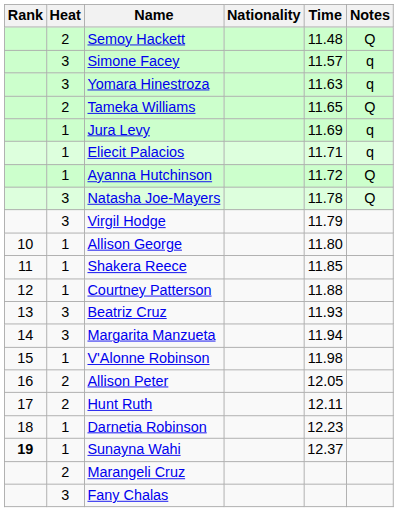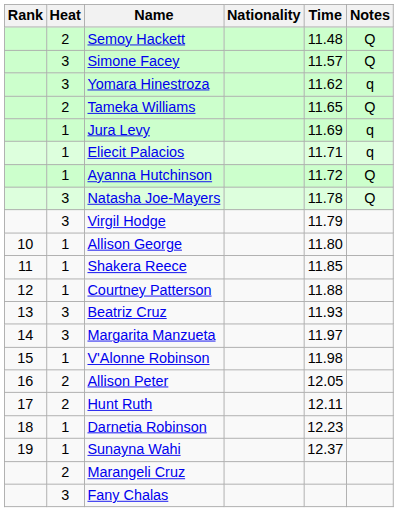 <table class="wikitable sortable" style="text-align:center">
 <tr>
 <th>Rank</th>
 <th>Heat</th>
 <th>Name</th>
 <th>Nationality</th>
 <th>Time</th>
 <th>Notes</th>
 </tr>
 <tr bgcolor=ccffcc>
 <td></td>
 <td>2</td>
 <td align=left><a href='#'>Semoy Hackett</a></td>
 <td align=left></td>
 <td>11.48</td>
 <td>Q</td>
 </tr>
 <tr bgcolor=ccffcc>
 <td></td>
 <td>3</td>
 <td align=left><a href='#'>Simone Facey</a></td>
 <td align=left></td>
 <td>11.57</td>
-<td>q</td>
+<td>Q</td>
 </tr>
 <tr bgcolor=ccffcc>
 <td></td>
 <td>3</td>
 <td align=left><a href='#'>Yomara Hinestroza</a></td>
 <td align=left></td>
-<td>11.63</td>
+<td>11.62</td>
 <td>q</td>
 </tr>
 <tr bgcolor=ccffcc>
 <td></td>
 <td>2</td>
 <td align=left><a href='#'>Tameka Williams</a></td>
 <td align=left></td>
 <td>11.65</td>
 <td>Q</td>
 </tr>
 <tr bgcolor=ccffcc>
 <td></td>
 <td>1</td>
 <td align=left><a href='#'>Jura Levy</a></td>
 <td align=left></td>
 <td>11.69</td>
 <td>q</td>
 </tr>
 <tr bgcolor=ddffdd>
 <td></td>
 <td>1</td>
 <td align=left><a href='#'>Eliecit Palacios</a></td>
 <td align=left></td>
 <td>11.71</td>
 <td>q</td>
 </tr>
 <tr bgcolor=ccffcc>
 <td></td>
 <td>1</td>
 <td align=left><a href='#'>Ayanna Hutchinson</a></td>
 <td align=left></td>
 <td>11.72</td>
 <td>Q</td>
 </tr>
 <tr bgcolor=ddffdd>
 <td></td>
 <td>3</td>
 <td align=left><a href='#'>Natasha Joe-Mayers</a></td>
 <td align=left></td>
 <td>11.78</td>
 <td>Q</td>
 </tr>
 <tr>
 <td></td>
 <td>3</td>
 <td align=left><a href='#'>Virgil Hodge</a></td>
 <td align=left></td>
 <td>11.79</td>
 <td></td>
 </tr>
 <tr>
 <td>10</td>
 <td>1</td>
 <td align=left><a href='#'>Allison George</a></td>
 <td align=left></td>
 <td>11.80</td>
 <td></td>
 </tr>
 <tr>
 <td>11</td>
 <td>1</td>
 <td align=left><a href='#'>Shakera Reece</a></td>
 <td align=left></td>
 <td>11.85</td>
 <td></td>
 </tr>
 <tr>
 <td>12</td>
 <td>1</td>
 <td align=left><a href='#'>Courtney Patterson</a></td>
 <td align=left></td>
 <td>11.88</td>
 <td></td>
 </tr>
 <tr>
 <td>13</td>
 <td>3</td>
 <td align=left><a href='#'>Beatriz Cruz</a></td>
 <td align=left></td>
 <td>11.93</td>
 <td></td>
 </tr>
 <tr>
 <td>14</td>
 <td>3</td>
 <td align=left><a href='#'>Margarita Manzueta</a></td>
 <td align=left></td>
-<td>11.94</td>
+<td>11.97</td>
 <td></td>
 </tr>
 <tr>
 <td>15</td>
 <td>1</td>
 <td align=left><a href='#'>V'Alonne Robinson</a></td>
 <td align=left></td>
 <td>11.98</td>
 <td></td>
 </tr>
 <tr>
 <td>16</td>
 <td>2</td>
 <td align=left><a href='#'>Allison Peter</a></td>
 <td align=left></td>
 <td>12.05</td>
 <td></td>
 </tr>
 <tr>
 <td>17</td>
 <td>2</td>
 <td align=left><a href='#'>Hunt Ruth</a></td>
 <td align=left></td>
 <td>12.11</td>
 <td></td>
 </tr>
 <tr>
 <td>18</td>
 <td>1</td>
 <td align=left><a href='#'>Darnetia Robinson</a></td>
 <td align=left></td>
 <td>12.23</td>
 <td></td>
 </tr>
 <tr>
-<td><strong>19</strong></td>
+<td>19</td>
 <td>1</td>
 <td align=left><a href='#'>Sunayna Wahi</a></td>
 <td align=left></td>
 <td>12.37</td>
 <td></td>
 </tr>
 <tr>
 <td></td>
 <td>2</td>
 <td align=left><a href='#'>Marangeli Cruz</a></td>
 <td align=left></td>
 <td></td>
 <td></td>
 </tr>
 <tr>
 <td></td>
 <td>3</td>
 <td align=left><a href='#'>Fany Chalas</a></td>
 <td align=left></td>
 <td></td>
 <td></td>
 </tr>
 </table>
